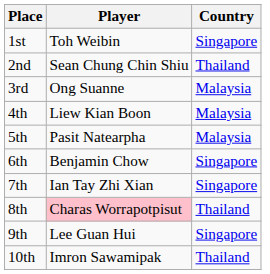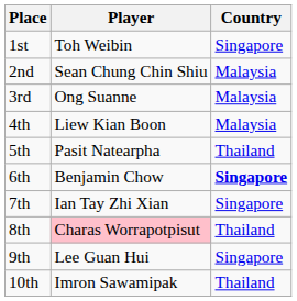 <table class="wikitable">
 <tr>
 <th>Place</th>
 <th>Player</th>
 <th>Country</th>
 </tr>
 <tr>
 <td>1st</td>
 <td>Toh Weibin</td>
 <td><a href='#'>Singapore</a></td>
 </tr>
 <tr>
 <td>2nd</td>
 <td>Sean Chung Chin Shiu</td>
-<td><a href='#'>Thailand</a></td>
+<td><a href='#'>Malaysia</a></td>
 </tr>
 <tr>
 <td>3rd</td>
 <td>Ong Suanne</td>
 <td><a href='#'>Malaysia</a></td>
 </tr>
 <tr>
 <td>4th</td>
 <td>Liew Kian Boon</td>
 <td><a href='#'>Malaysia</a></td>
 </tr>
 <tr>
 <td>5th</td>
 <td>Pasit Natearpha</td>
-<td><a href='#'>Malaysia</a></td>
+<td><a href='#'>Thailand</a></td>
 </tr>
 <tr>
 <td>6th</td>
 <td>Benjamin Chow</td>
-<td><a href='#'>Singapore</a></td>
+<td><strong><a href='#'>Singapore</a></strong></td>
 </tr>
 <tr>
 <td>7th</td>
 <td>Ian Tay Zhi Xian</td>
 <td><a href='#'>Singapore</a></td>
 </tr>
 <tr>
 <td>8th</td>
 <td style="background: pink;">Charas Worrapotpisut</td>
 <td><a href='#'>Thailand</a></td>
 </tr>
 <tr>
 <td>9th</td>
 <td>Lee Guan Hui</td>
 <td><a href='#'>Singapore</a></td>
 </tr>
 <tr>
 <td>10th</td>
 <td>Imron Sawamipak</td>
 <td><a href='#'>Thailand</a></td>
 </tr>
 </table>
